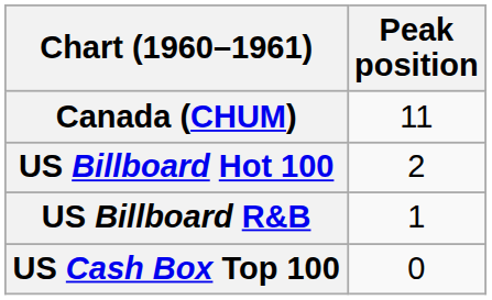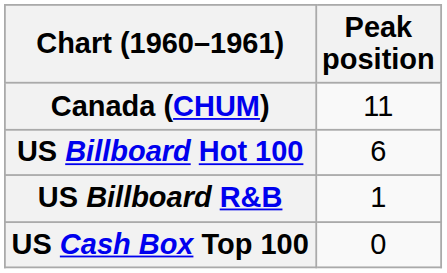 <table class="wikitable sortable plainrowheaders">
 <tr>
 <th scope="col">Chart (1960–1961)</th>
 <th scope="col">Peak<br>position</th>
 </tr>
 <tr>
 <th scope="row">Canada (<a href='#'>CHUM</a>)</th>
 <td style="text-align:center;">11</td>
 </tr>
 <tr>
 <th scope="row">US <em><a href='#'>Billboard</a></em> <a href='#'>Hot 100</a></th>
-<td style="text-align:center;">2</td>
+<td style="text-align:center;">6</td>
 </tr>
 <tr>
 <th scope="row">US <em>Billboard</em> <a href='#'>R&B</a></th>
 <td style="text-align:center;">1</td>
 </tr>
 <tr>
 <th scope="row">US <em><a href='#'>Cash Box</a></em> Top 100</th>
 <td style="text-align:center;">0</td>
 </tr>
 </table>
